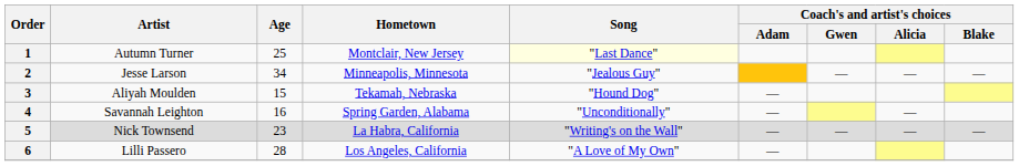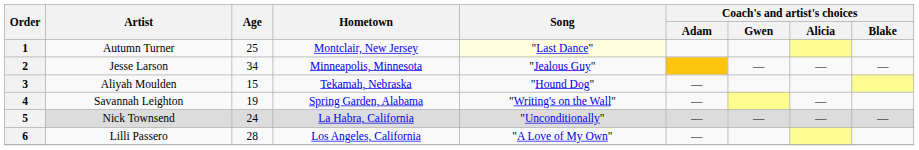 <table class="wikitable" style="text-align:center; line-height:17px; width:100%;">
 <tr>
 <th scope="col" rowspan="2" style="width:04%;">Order</th>
 <th scope="col" rowspan="2" style="width:18%;">Artist</th>
 <th scope="col" rowspan="2" style="width:04%;">Age</th>
 <th scope="col" rowspan="2" style="width:18%;">Hometown</th>
 <th scope="col" rowspan="2" style="width:20%;">Song</th>
 <th scope="col" colspan="4" style="width:24%;">Coach's and artist's choices</th>
 </tr>
 <tr>
 <th style="width:06%;">Adam</th>
 <th style="width:06%;">Gwen</th>
 <th style="width:06%;">Alicia</th>
 <th style="width:06%;">Blake</th>
 </tr>
 <tr>
 <th>1</th>
 <td>Autumn Turner</td>
 <td>25</td>
 <td><a href='#'>Montclair, New Jersey</a></td>
 <td style="background: lightyellow;">"<a href='#'>Last Dance</a>"</td>
 <td><strong></strong></td>
 <td><strong></strong></td>
 <td style="background:#fdfc8f;"><strong></strong></td>
 <td><strong></strong></td>
 </tr>
 <tr>
 <th>2</th>
 <td>Jesse Larson</td>
 <td>34</td>
 <td><a href='#'>Minneapolis, Minnesota</a></td>
 <td>"<a href='#'>Jealous Guy</a>"</td>
 <td style="background:#FFC40C;"><strong></strong></td>
 <td>—</td>
 <td>—</td>
 <td>—</td>
 </tr>
 <tr>
 <th>3</th>
 <td>Aliyah Moulden</td>
 <td>15</td>
 <td><a href='#'>Tekamah, Nebraska</a></td>
 <td>"<a href='#'>Hound Dog</a>"</td>
 <td>—</td>
 <td><strong></strong></td>
 <td><strong></strong></td>
 <td style="background:#fdfc8f;"><strong></strong></td>
 </tr>
 <tr>
 <th>4</th>
 <td>Savannah Leighton</td>
-<td>16</td>
+<td>19</td>
 <td><a href='#'>Spring Garden, Alabama</a></td>
-<td>"<a href='#'>Unconditionally</a>"</td>
+<td>"<a href='#'>Writing's on the Wall</a>"</td>
 <td>—</td>
 <td style="background:#fdfc8f;"><strong></strong></td>
 <td>—</td>
 <td><strong></strong></td>
 </tr>
 <tr style="background:#DCDCDC;">
 <th>5</th>
 <td>Nick Townsend</td>
-<td>23</td>
+<td>24</td>
 <td><a href='#'>La Habra, California</a></td>
-<td>"<a href='#'>Writing's on the Wall</a>"</td>
+<td>"<a href='#'>Unconditionally</a>"</td>
 <td>—</td>
 <td>—</td>
 <td>—</td>
 <td>—</td>
 </tr>
 <tr>
 <th>6</th>
 <td>Lilli Passero</td>
 <td>28</td>
 <td><a href='#'>Los Angeles, California</a></td>
 <td>"<a href='#'>A Love of My Own</a>"</td>
 <td>—</td>
 <td><strong></strong></td>
 <td style="background:#fdfc8f;"><strong></strong></td>
 <td><strong></strong></td>
 </tr>
 <tr>
 </tr>
 </table>
